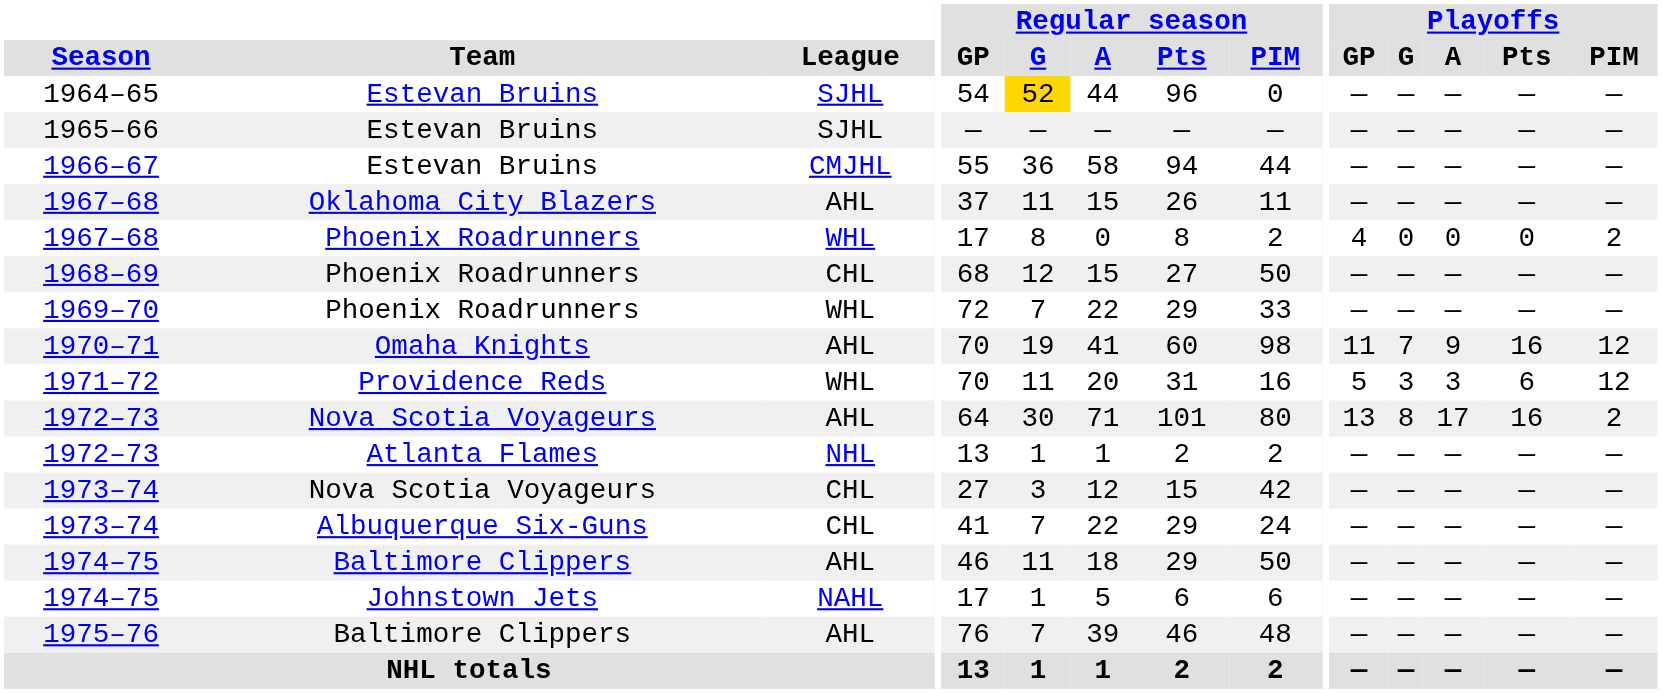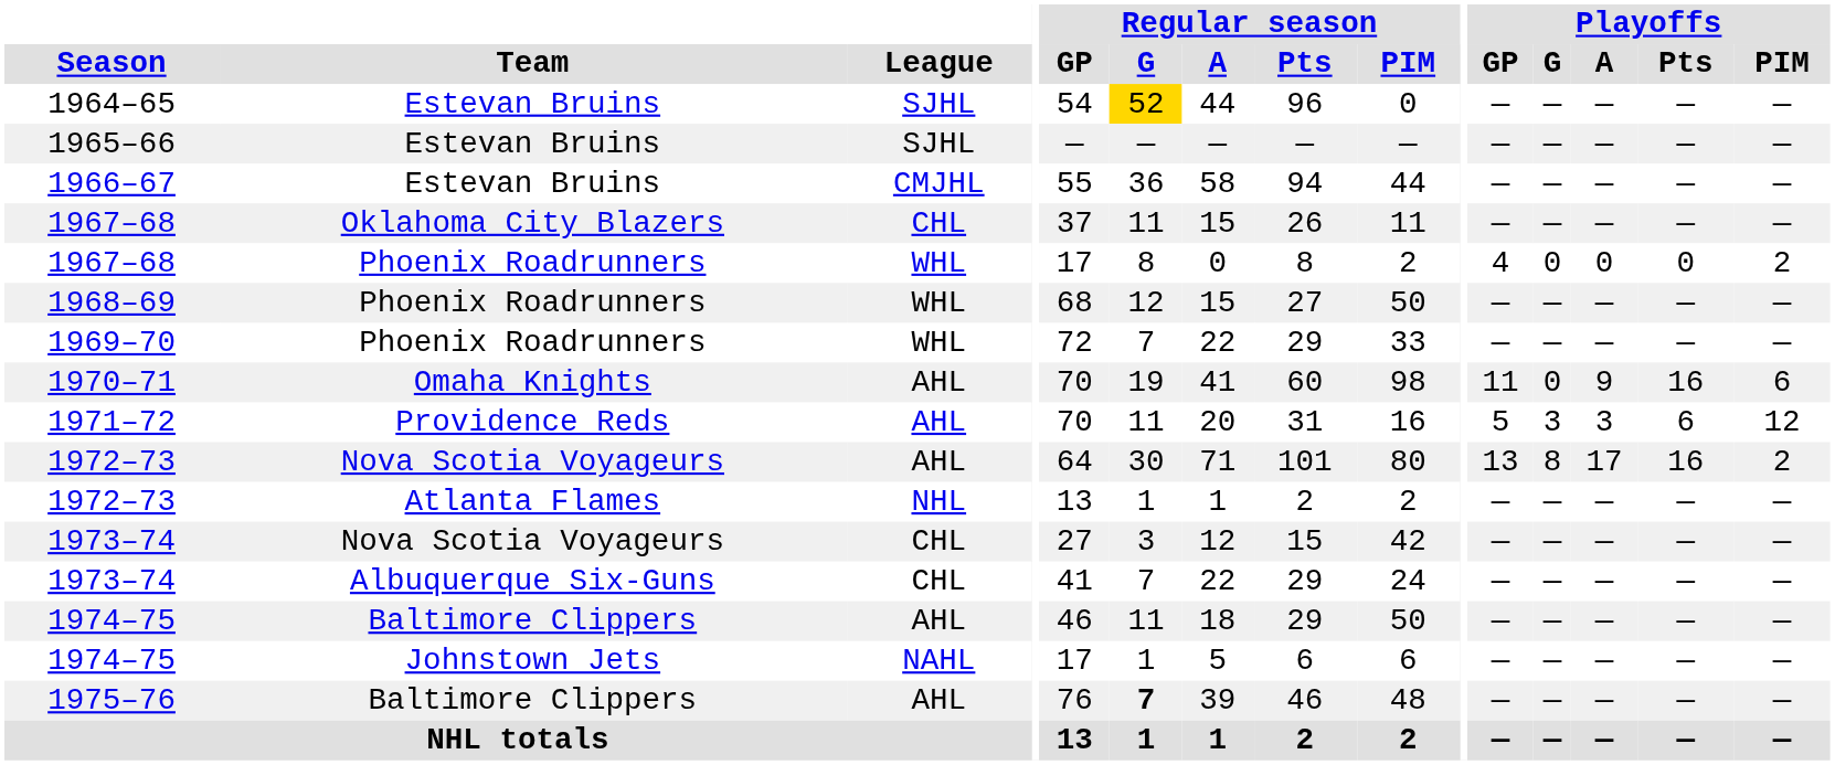 <table border="0" cellpadding="1" cellspacing="0" style="text-align:center; width:60em">
 <tr bgcolor="#e0e0e0">
 <th colspan="3" bgcolor="#ffffff"></th>
 <th rowspan="100" bgcolor="#ffffff"></th>
 <th colspan="5"><a href='#'>Regular season</a></th>
 <th rowspan="100" bgcolor="#ffffff"></th>
 <th colspan="5"><a href='#'>Playoffs</a></th>
 </tr>
 <tr bgcolor="#e0e0e0">
 <th><a href='#'>Season</a></th>
 <th>Team</th>
 <th>League</th>
 <th>GP</th>
 <th><a href='#'>G</a></th>
 <th><a href='#'>A</a></th>
 <th><a href='#'>Pts</a></th>
 <th><a href='#'>PIM</a></th>
 <th>GP</th>
 <th>G</th>
 <th>A</th>
 <th>Pts</th>
 <th>PIM</th>
 </tr>
 <tr>
 <td>1964–65</td>
 <td><a href='#'>Estevan Bruins</a></td>
 <td><a href='#'>SJHL</a></td>
 <td>54</td>
 <td style="background: gold;">52</td>
 <td>44</td>
 <td>96</td>
 <td>0</td>
 <td>—</td>
 <td>—</td>
 <td>—</td>
 <td>—</td>
 <td>—</td>
 </tr>
 <tr bgcolor="#f0f0f0">
 <td>1965–66</td>
 <td>Estevan Bruins</td>
 <td>SJHL</td>
 <td>—</td>
 <td>—</td>
 <td>—</td>
 <td>—</td>
 <td>—</td>
 <td>—</td>
 <td>—</td>
 <td>—</td>
 <td>—</td>
 <td>—</td>
 </tr>
 <tr>
 <td><a href='#'>1966–67</a></td>
 <td>Estevan Bruins</td>
 <td><a href='#'>CMJHL</a></td>
 <td>55</td>
 <td>36</td>
 <td>58</td>
 <td>94</td>
 <td>44</td>
 <td>—</td>
 <td>—</td>
 <td>—</td>
 <td>—</td>
 <td>—</td>
 </tr>
 <tr bgcolor="#f0f0f0">
 <td><a href='#'>1967–68</a></td>
 <td><a href='#'>Oklahoma City Blazers</a></td>
-<td>AHL</td>
+<td><a href='#'>CHL</a></td>
 <td>37</td>
 <td>11</td>
 <td>15</td>
 <td>26</td>
 <td>11</td>
 <td>—</td>
 <td>—</td>
 <td>—</td>
 <td>—</td>
 <td>—</td>
 </tr>
 <tr>
 <td><a href='#'>1967–68</a></td>
 <td><a href='#'>Phoenix Roadrunners</a></td>
 <td><a href='#'>WHL</a></td>
 <td>17</td>
 <td>8</td>
 <td>0</td>
 <td>8</td>
 <td>2</td>
 <td>4</td>
 <td>0</td>
 <td>0</td>
 <td>0</td>
 <td>2</td>
 </tr>
 <tr bgcolor="#f0f0f0">
 <td><a href='#'>1968–69</a></td>
 <td>Phoenix Roadrunners</td>
-<td>CHL</td>
+<td>WHL</td>
 <td>68</td>
 <td>12</td>
 <td>15</td>
 <td>27</td>
 <td>50</td>
 <td>—</td>
 <td>—</td>
 <td>—</td>
 <td>—</td>
 <td>—</td>
 </tr>
 <tr>
 <td><a href='#'>1969–70</a></td>
 <td>Phoenix Roadrunners</td>
 <td>WHL</td>
 <td>72</td>
 <td>7</td>
 <td>22</td>
 <td>29</td>
 <td>33</td>
 <td>—</td>
 <td>—</td>
 <td>—</td>
 <td>—</td>
 <td>—</td>
 </tr>
 <tr bgcolor="#f0f0f0">
 <td><a href='#'>1970–71</a></td>
 <td><a href='#'>Omaha Knights</a></td>
 <td>AHL</td>
 <td>70</td>
 <td>19</td>
 <td>41</td>
 <td>60</td>
 <td>98</td>
 <td>11</td>
-<td>7</td>
+<td>0</td>
 <td>9</td>
 <td>16</td>
-<td>12</td>
+<td>6</td>
 </tr>
 <tr>
 <td><a href='#'>1971–72</a></td>
 <td><a href='#'>Providence Reds</a></td>
-<td>WHL</td>
+<td><a href='#'>AHL</a></td>
 <td>70</td>
 <td>11</td>
 <td>20</td>
 <td>31</td>
 <td>16</td>
 <td>5</td>
 <td>3</td>
 <td>3</td>
 <td>6</td>
 <td>12</td>
 </tr>
 <tr>
 </tr>
 <tr bgcolor="#f0f0f0">
 <td><a href='#'>1972–73</a></td>
 <td><a href='#'>Nova Scotia Voyageurs</a></td>
 <td>AHL</td>
 <td>64</td>
 <td>30</td>
 <td>71</td>
 <td>101</td>
 <td>80</td>
 <td>13</td>
 <td>8</td>
 <td>17</td>
 <td>16</td>
 <td>2</td>
 </tr>
 <tr>
 <td><a href='#'>1972–73</a></td>
 <td><a href='#'>Atlanta Flames</a></td>
 <td><a href='#'>NHL</a></td>
 <td>13</td>
 <td>1</td>
 <td>1</td>
 <td>2</td>
 <td>2</td>
 <td>—</td>
 <td>—</td>
 <td>—</td>
 <td>—</td>
 <td>—</td>
 </tr>
 <tr bgcolor="#f0f0f0">
 <td><a href='#'>1973–74</a></td>
 <td>Nova Scotia Voyageurs</td>
 <td>CHL</td>
 <td>27</td>
 <td>3</td>
 <td>12</td>
 <td>15</td>
 <td>42</td>
 <td>—</td>
 <td>—</td>
 <td>—</td>
 <td>—</td>
 <td>—</td>
 </tr>
 <tr>
 <td><a href='#'>1973–74</a></td>
 <td><a href='#'>Albuquerque Six-Guns</a></td>
 <td>CHL</td>
 <td>41</td>
 <td>7</td>
 <td>22</td>
 <td>29</td>
 <td>24</td>
 <td>—</td>
 <td>—</td>
 <td>—</td>
 <td>—</td>
 <td>—</td>
 </tr>
 <tr bgcolor="#f0f0f0">
 <td><a href='#'>1974–75</a></td>
 <td><a href='#'>Baltimore Clippers</a></td>
 <td>AHL</td>
 <td>46</td>
 <td>11</td>
 <td>18</td>
 <td>29</td>
 <td>50</td>
 <td>—</td>
 <td>—</td>
 <td>—</td>
 <td>—</td>
 <td>—</td>
 </tr>
 <tr>
 <td><a href='#'>1974–75</a></td>
 <td><a href='#'>Johnstown Jets</a></td>
 <td><a href='#'>NAHL</a></td>
 <td>17</td>
 <td>1</td>
 <td>5</td>
 <td>6</td>
 <td>6</td>
 <td>—</td>
 <td>—</td>
 <td>—</td>
 <td>—</td>
 <td>—</td>
 </tr>
 <tr bgcolor="#f0f0f0">
 <td><a href='#'>1975–76</a></td>
 <td>Baltimore Clippers</td>
 <td>AHL</td>
 <td>76</td>
-<td>7</td>
+<td><strong>7</strong></td>
 <td>39</td>
 <td>46</td>
 <td>48</td>
 <td>—</td>
 <td>—</td>
 <td>—</td>
 <td>—</td>
 <td>—</td>
 </tr>
 <tr bgcolor="#e0e0e0">
 <th colspan="3">NHL totals</th>
 <th>13</th>
 <th>1</th>
 <th>1</th>
 <th>2</th>
 <th>2</th>
 <th>—</th>
 <th>—</th>
 <th>—</th>
 <th>—</th>
 <th>—</th>
 </tr>
 </table>
